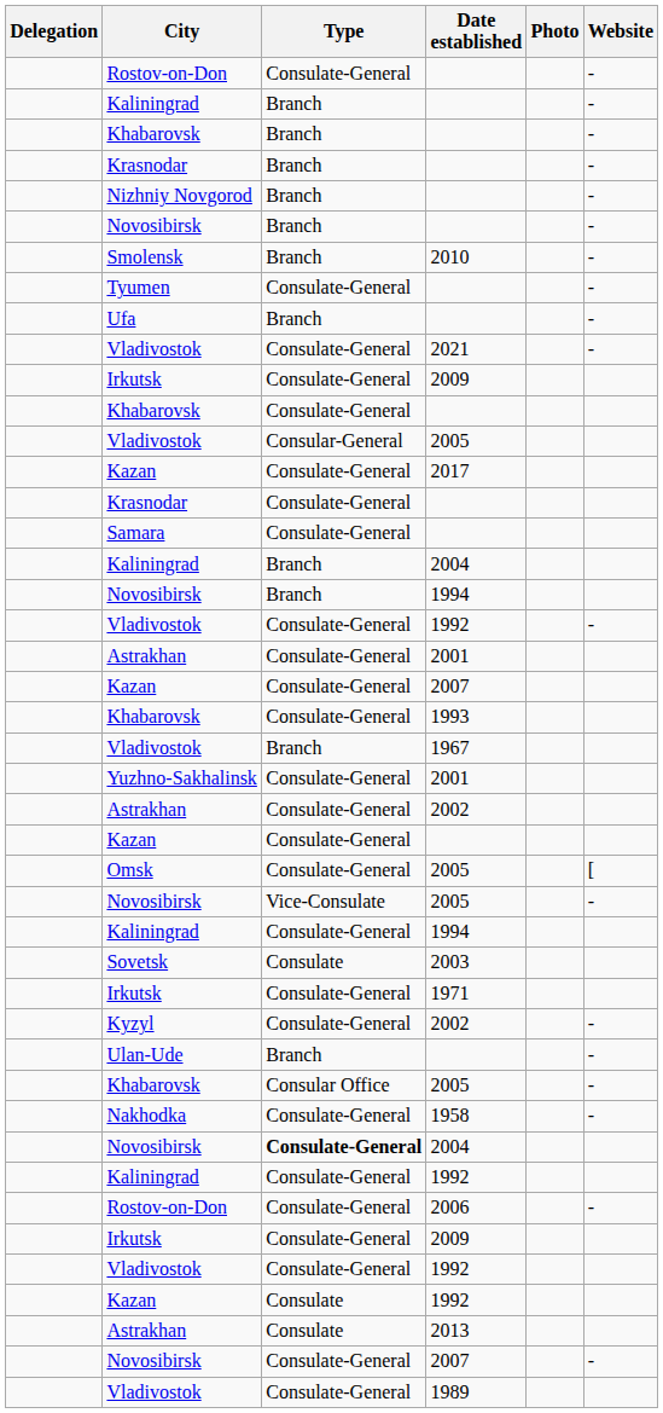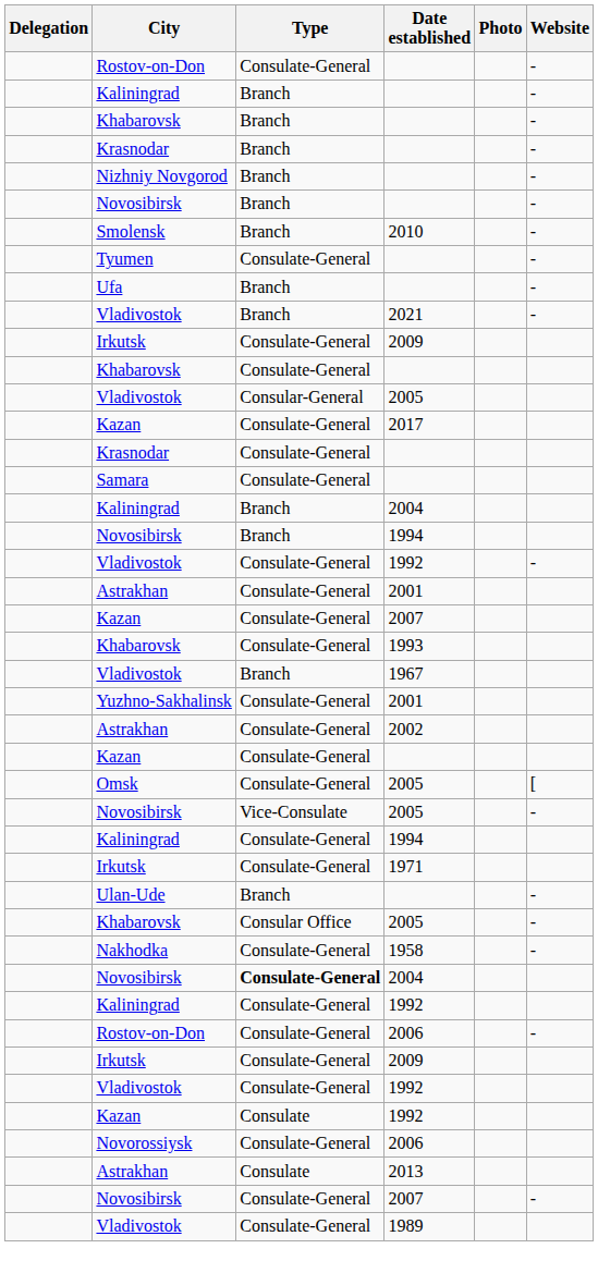 <table class="wikitable sortable">
 <tr valign="middle">
 <th>Delegation</th>
 <th>City</th>
 <th>Type</th>
 <th>Date<br>established</th>
 <th>Photo</th>
 <th>Website</th>
 </tr>
 <tr style="font-weight:bold; background-color: #DDDDDD">
 </tr>
 <tr>
 <td></td>
 <td><a href='#'>Rostov-on-Don</a></td>
 <td>Consulate-General</td>
 <td></td>
 <td></td>
 <td>-</td>
 </tr>
 <tr>
 <td></td>
 <td><a href='#'>Kaliningrad</a></td>
 <td>Branch</td>
 <td></td>
 <td></td>
 <td>-</td>
 </tr>
 <tr>
 <td></td>
 <td><a href='#'>Khabarovsk</a></td>
 <td>Branch</td>
 <td></td>
 <td></td>
 <td>-</td>
 </tr>
 <tr>
 <td></td>
 <td><a href='#'>Krasnodar</a></td>
 <td>Branch</td>
 <td></td>
 <td></td>
 <td>-</td>
 </tr>
 <tr>
 <td></td>
 <td><a href='#'>Nizhniy Novgorod</a></td>
 <td>Branch</td>
 <td></td>
 <td></td>
 <td>-</td>
 </tr>
 <tr>
 <td></td>
 <td><a href='#'>Novosibirsk</a></td>
 <td>Branch</td>
 <td></td>
 <td></td>
 <td>-</td>
 </tr>
 <tr>
 <td></td>
 <td><a href='#'>Smolensk</a></td>
 <td>Branch</td>
 <td>2010</td>
 <td></td>
 <td>-</td>
 </tr>
 <tr>
 <td></td>
 <td><a href='#'>Tyumen</a></td>
 <td>Consulate-General</td>
 <td></td>
 <td></td>
 <td>-</td>
 </tr>
 <tr>
 <td></td>
 <td><a href='#'>Ufa</a></td>
 <td>Branch</td>
 <td></td>
 <td></td>
 <td>-</td>
 </tr>
 <tr>
 <td></td>
 <td><a href='#'>Vladivostok</a></td>
-<td>Consulate-General</td>
+<td>Branch</td>
 <td>2021</td>
 <td></td>
 <td>-</td>
 </tr>
 <tr>
 <td></td>
 <td><a href='#'>Irkutsk</a></td>
 <td>Consulate-General</td>
 <td>2009</td>
 <td></td>
 <td></td>
 </tr>
 <tr>
 <td></td>
 <td><a href='#'>Khabarovsk</a></td>
 <td>Consulate-General</td>
 <td></td>
 <td></td>
 <td></td>
 </tr>
 <tr>
 <td></td>
 <td><a href='#'>Vladivostok</a></td>
 <td>Consular-General</td>
 <td>2005</td>
 <td></td>
 <td></td>
 </tr>
 <tr>
 <td></td>
 <td><a href='#'>Kazan</a></td>
 <td>Consulate-General</td>
 <td>2017</td>
 <td></td>
 <td></td>
 </tr>
 <tr>
 <td></td>
 <td><a href='#'>Krasnodar</a></td>
 <td>Consulate-General</td>
 <td></td>
 <td></td>
 <td></td>
 </tr>
 <tr>
 <td></td>
 <td><a href='#'>Samara</a></td>
 <td>Consulate-General</td>
 <td></td>
 <td></td>
 <td></td>
 </tr>
 <tr>
 <td></td>
 <td><a href='#'>Kaliningrad</a></td>
 <td>Branch</td>
 <td>2004</td>
 <td></td>
 <td></td>
 </tr>
 <tr>
 <td></td>
 <td><a href='#'>Novosibirsk</a></td>
 <td>Branch</td>
 <td>1994</td>
 <td></td>
 <td></td>
 </tr>
 <tr>
 <td></td>
 <td><a href='#'>Vladivostok</a></td>
 <td>Consulate-General</td>
 <td>1992</td>
 <td></td>
 <td>-</td>
 </tr>
 <tr>
 <td></td>
 <td><a href='#'>Astrakhan</a></td>
 <td>Consulate-General</td>
 <td>2001</td>
 <td></td>
 <td></td>
 </tr>
 <tr>
 <td></td>
 <td><a href='#'>Kazan</a></td>
 <td>Consulate-General</td>
 <td>2007</td>
 <td></td>
 <td></td>
 </tr>
 <tr>
 <td></td>
 <td><a href='#'>Khabarovsk</a></td>
 <td>Consulate-General</td>
 <td>1993</td>
 <td></td>
 <td></td>
 </tr>
 <tr>
 <td></td>
 <td><a href='#'>Vladivostok</a></td>
 <td>Branch</td>
 <td>1967</td>
 <td></td>
 <td></td>
 </tr>
 <tr>
 <td></td>
 <td><a href='#'>Yuzhno-Sakhalinsk</a></td>
 <td>Consulate-General</td>
 <td>2001</td>
 <td></td>
 <td></td>
 </tr>
 <tr>
 <td></td>
 <td><a href='#'>Astrakhan</a></td>
 <td>Consulate-General</td>
 <td>2002</td>
 <td></td>
 <td></td>
 </tr>
 <tr>
 <td></td>
 <td><a href='#'>Kazan</a></td>
 <td>Consulate-General</td>
 <td></td>
 <td></td>
 <td></td>
 </tr>
 <tr>
 <td></td>
 <td><a href='#'>Omsk</a></td>
 <td>Consulate-General</td>
 <td>2005</td>
 <td></td>
 <td>[</td>
 </tr>
 <tr>
 <td></td>
 <td><a href='#'>Novosibirsk</a></td>
 <td>Vice-Consulate</td>
 <td>2005</td>
 <td></td>
 <td>-</td>
 </tr>
 <tr>
 <td></td>
 <td><a href='#'>Kaliningrad</a></td>
 <td>Consulate-General</td>
 <td>1994</td>
 <td></td>
 <td></td>
 </tr>
 <tr>
 <td></td>
-<td><a href='#'>Sovetsk</a></td>
-<td>Consulate</td>
-<td>2003</td>
-<td></td>
-<td></td>
-</tr>
-<tr>
-<td></td>
 <td><a href='#'>Irkutsk</a></td>
 <td>Consulate-General</td>
 <td>1971</td>
 <td></td>
 <td></td>
-</tr>
-<tr>
-<td></td>
-<td><a href='#'>Kyzyl</a></td>
-<td>Consulate-General</td>
-<td>2002</td>
-<td></td>
-<td>-</td>
 </tr>
 <tr>
 <td></td>
 <td><a href='#'>Ulan-Ude</a></td>
 <td>Branch</td>
 <td></td>
 <td></td>
 <td>-</td>
 </tr>
 <tr>
 <td></td>
 <td><a href='#'>Khabarovsk</a></td>
 <td>Consular Office</td>
 <td>2005</td>
 <td></td>
 <td>-</td>
 </tr>
 <tr>
 <td></td>
 <td><a href='#'>Nakhodka</a></td>
 <td>Consulate-General</td>
 <td>1958</td>
 <td></td>
 <td>-</td>
 </tr>
 <tr>
 <td></td>
 <td><a href='#'>Novosibirsk</a></td>
 <td><strong>Consulate-General</strong></td>
 <td>2004</td>
 <td></td>
 <td></td>
 </tr>
 <tr>
 <td></td>
 <td><a href='#'>Kaliningrad</a></td>
 <td>Consulate-General</td>
 <td>1992</td>
 <td></td>
 <td></td>
 </tr>
 <tr>
 <td></td>
 <td><a href='#'>Rostov-on-Don</a></td>
 <td>Consulate-General</td>
 <td>2006</td>
 <td></td>
 <td>-</td>
 </tr>
 <tr>
 <td></td>
 <td><a href='#'>Irkutsk</a></td>
 <td>Consulate-General</td>
 <td>2009</td>
 <td></td>
 <td></td>
 </tr>
 <tr>
 <td></td>
 <td><a href='#'>Vladivostok</a></td>
 <td>Consulate-General</td>
 <td>1992</td>
 <td></td>
 <td></td>
 </tr>
 <tr>
 <td></td>
 <td><a href='#'>Kazan</a></td>
 <td>Consulate</td>
 <td>1992</td>
 <td></td>
 <td></td>
 </tr>
 <tr>
+<td></td>
+<td><a href='#'>Novorossiysk</a></td>
+<td>Consulate-General</td>
+<td>2006</td>
+<td></td>
+<td></td>
+</tr>
+<tr>
 </tr>
 <tr>
 <td></td>
 <td><a href='#'>Astrakhan</a></td>
 <td>Consulate</td>
 <td>2013</td>
 <td></td>
 <td></td>
 </tr>
 <tr>
 <td></td>
 <td><a href='#'>Novosibirsk</a></td>
 <td>Consulate-General</td>
 <td>2007</td>
 <td></td>
 <td>-</td>
 </tr>
 <tr>
 <td></td>
 <td><a href='#'>Vladivostok</a></td>
 <td>Consulate-General</td>
 <td>1989</td>
 <td></td>
 <td></td>
 </tr>
 </table>
